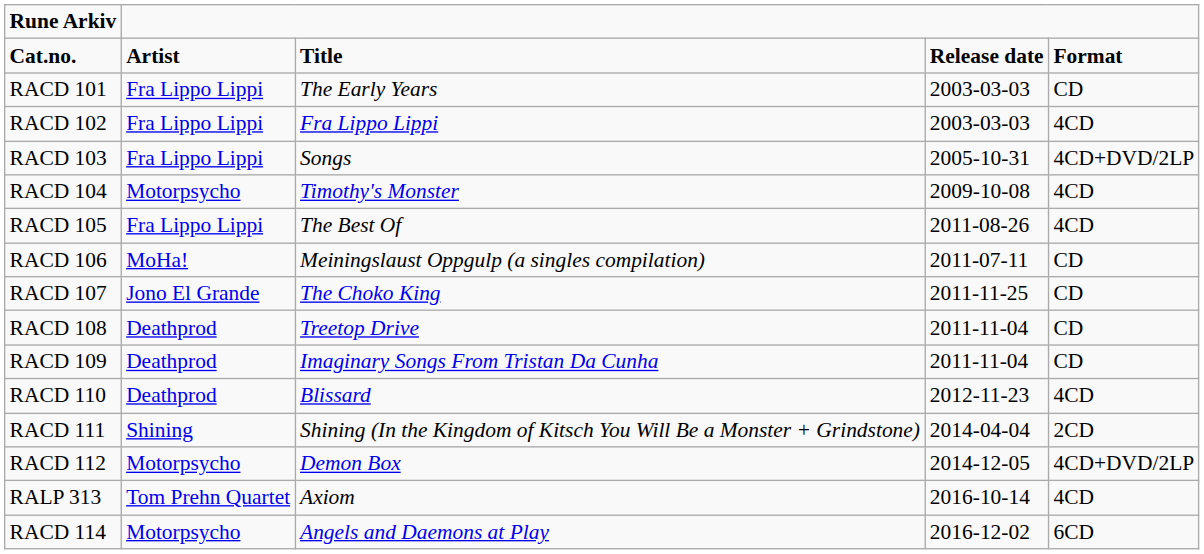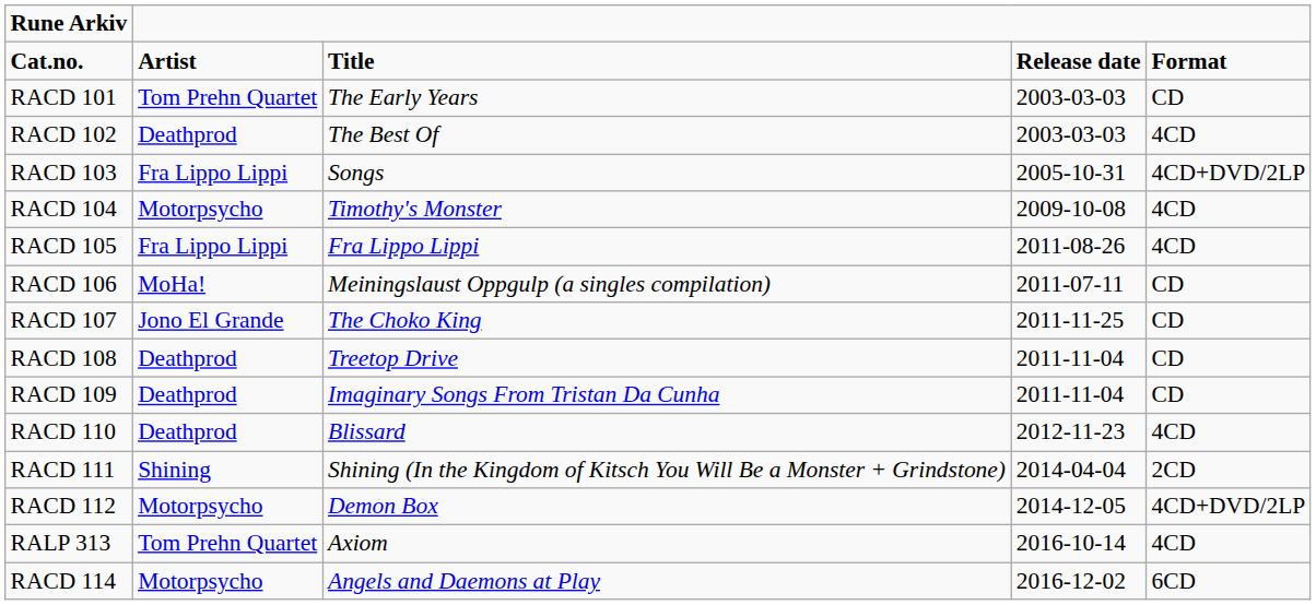 <table class="wikitable sortable">
 <tr>
 <td><strong>Rune Arkiv</strong></td>
 </tr>
 <tr>
 <td><strong>Cat.no.</strong></td>
 <td><strong>Artist</strong></td>
 <td><strong>Title</strong></td>
 <td><strong>Release date</strong></td>
 <td><strong>Format</strong></td>
 </tr>
 <tr>
 <td>RACD 101</td>
-<td><a href='#'>Fra Lippo Lippi</a></td>
+<td><a href='#'>Tom Prehn Quartet</a></td>
 <td><em>The Early Years</em></td>
 <td>2003-03-03</td>
 <td>CD</td>
 </tr>
 <tr>
 <td>RACD 102</td>
-<td><a href='#'>Fra Lippo Lippi</a></td>
-<td><em><a href='#'>Fra Lippo Lippi</a></em></td>
+<td><a href='#'>Deathprod</a></td>
+<td><em>The Best Of</em></td>
 <td>2003-03-03</td>
 <td>4CD</td>
 </tr>
 <tr>
 <td>RACD 103</td>
 <td><a href='#'>Fra Lippo Lippi</a></td>
 <td><em>Songs</em></td>
 <td>2005-10-31</td>
 <td>4CD+DVD/2LP</td>
 </tr>
 <tr>
 <td>RACD 104</td>
 <td><a href='#'>Motorpsycho</a></td>
 <td><em><a href='#'>Timothy's Monster</a></em></td>
 <td>2009-10-08</td>
 <td>4CD</td>
 </tr>
 <tr>
 <td>RACD 105</td>
 <td><a href='#'>Fra Lippo Lippi</a></td>
-<td><em>The Best Of</em></td>
+<td><em><a href='#'>Fra Lippo Lippi</a></em></td>
 <td>2011-08-26</td>
 <td>4CD</td>
 </tr>
 <tr>
 <td>RACD 106</td>
 <td><a href='#'>MoHa!</a></td>
 <td><em>Meiningslaust Oppgulp (a singles compilation)</em></td>
 <td>2011-07-11</td>
 <td>CD</td>
 </tr>
 <tr>
 <td>RACD 107</td>
 <td><a href='#'>Jono El Grande</a></td>
 <td><em><a href='#'>The Choko King</a></em></td>
 <td>2011-11-25</td>
 <td>CD</td>
 </tr>
 <tr>
 <td>RACD 108</td>
 <td><a href='#'>Deathprod</a></td>
 <td><em><a href='#'>Treetop Drive</a></em></td>
 <td>2011-11-04</td>
 <td>CD</td>
 </tr>
 <tr>
 <td>RACD 109</td>
 <td><a href='#'>Deathprod</a></td>
 <td><em><a href='#'>Imaginary Songs From Tristan Da Cunha</a></em></td>
 <td>2011-11-04</td>
 <td>CD</td>
 </tr>
 <tr>
 <td>RACD 110</td>
 <td><a href='#'>Deathprod</a></td>
 <td><em><a href='#'>Blissard</a></em></td>
 <td>2012-11-23</td>
 <td>4CD</td>
 </tr>
 <tr>
 <td>RACD 111</td>
 <td><a href='#'>Shining</a></td>
 <td><em>Shining (In the Kingdom of Kitsch You Will Be a Monster + Grindstone)</em></td>
 <td>2014-04-04</td>
 <td>2CD</td>
 </tr>
 <tr>
 <td>RACD 112</td>
 <td><a href='#'>Motorpsycho</a></td>
 <td><em><a href='#'>Demon Box</a></em></td>
 <td>2014-12-05</td>
 <td>4CD+DVD/2LP</td>
 </tr>
 <tr>
 <td>RALP 313</td>
 <td><a href='#'>Tom Prehn Quartet</a></td>
 <td><em>Axiom</em></td>
 <td>2016-10-14</td>
 <td>4CD</td>
 </tr>
 <tr>
 <td>RACD 114</td>
 <td><a href='#'>Motorpsycho</a></td>
 <td><em><a href='#'>Angels and Daemons at Play</a></em></td>
 <td>2016-12-02</td>
 <td>6CD</td>
 </tr>
 </table>
